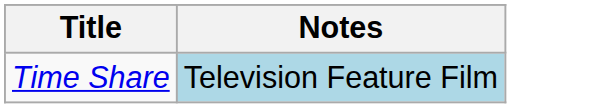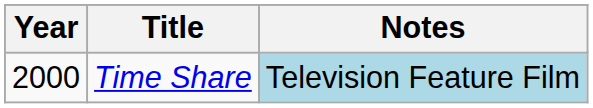 <table class="wikitable sortable">
 <tr>
+<th>Year</th>
 <th>Title</th>
 <th class="unsortable">Notes</th>
 </tr>
 <tr>
+<td>2000</td>
 <td><em><a href='#'>Time Share</a></em></td>
 <td style="background: lightblue;">Television Feature Film</td>
 </tr>
 </table>
